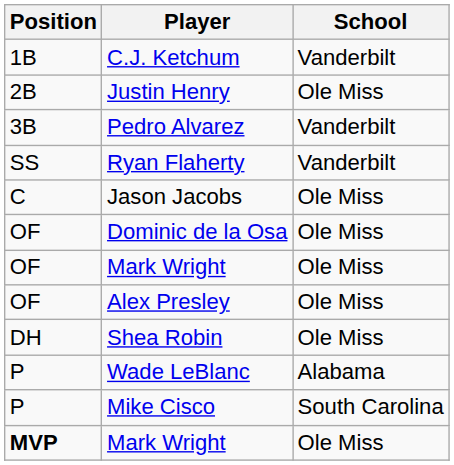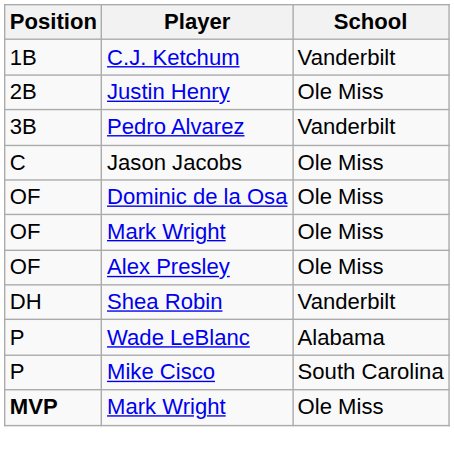 <table class="wikitable">
 <tr>
 <th>Position</th>
 <th>Player</th>
 <th>School</th>
 </tr>
 <tr>
 <td>1B</td>
 <td><a href='#'>C.J. Ketchum</a></td>
 <td>Vanderbilt</td>
 </tr>
 <tr>
 <td>2B</td>
 <td><a href='#'>Justin Henry</a></td>
 <td>Ole Miss</td>
 </tr>
 <tr>
 <td>3B</td>
 <td><a href='#'>Pedro Alvarez</a></td>
-<td>Vanderbilt</td>
-</tr>
-<tr>
-<td>SS</td>
-<td><a href='#'>Ryan Flaherty</a></td>
 <td>Vanderbilt</td>
 </tr>
 <tr>
 <td>C</td>
 <td>Jason Jacobs</td>
 <td>Ole Miss</td>
 </tr>
 <tr>
 <td>OF</td>
 <td><a href='#'>Dominic de la Osa</a></td>
 <td>Ole Miss</td>
 </tr>
 <tr>
 <td>OF</td>
 <td><a href='#'>Mark Wright</a></td>
 <td>Ole Miss</td>
 </tr>
 <tr>
 <td>OF</td>
 <td><a href='#'>Alex Presley</a></td>
 <td>Ole Miss</td>
 </tr>
 <tr>
 <td>DH</td>
 <td><a href='#'>Shea Robin</a></td>
-<td>Ole Miss</td>
+<td>Vanderbilt</td>
 </tr>
 <tr>
 <td>P</td>
 <td><a href='#'>Wade LeBlanc</a></td>
 <td>Alabama</td>
 </tr>
 <tr>
 <td>P</td>
 <td><a href='#'>Mike Cisco</a></td>
 <td>South Carolina</td>
 </tr>
 <tr>
 <td><strong>MVP</strong></td>
 <td><a href='#'>Mark Wright</a></td>
 <td>Ole Miss</td>
 </tr>
 </table>
